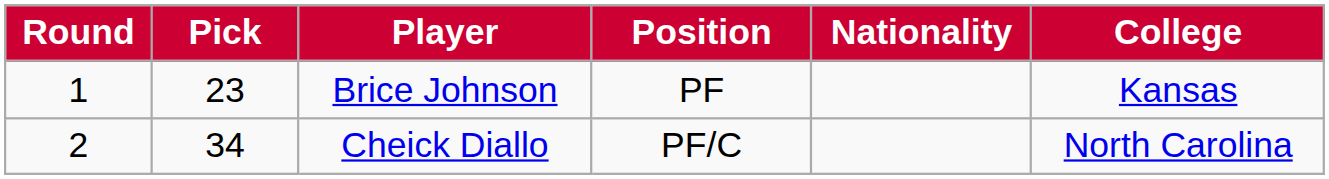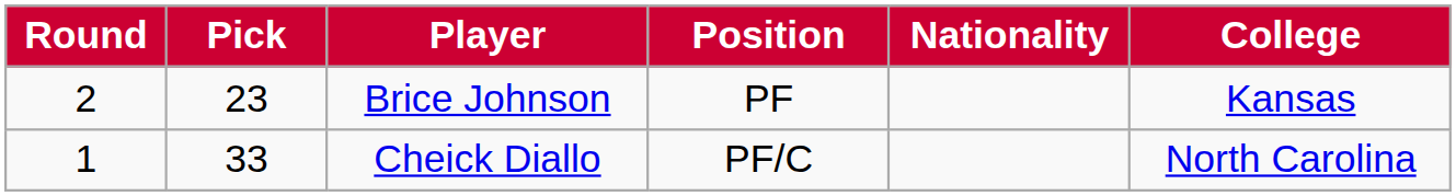 <table class="wikitable sortable sortable">
 <tr>
 <th style="background:#CC0033; color:white" width="10%">Round</th>
 <th style="background:#CC0033; color:white" width="10%">Pick</th>
 <th style="background:#CC0033; color:white" width="20%">Player</th>
 <th style="background:#CC0033; color:white" width="15%">Position</th>
 <th style="background:#CC0033; color:white" width="15%">Nationality</th>
 <th style="background:#CC0033; color:white"width="20%">College</th>
 </tr>
 <tr style="text-align: center">
-<td>1</td>
+<td>2</td>
 <td>23</td>
 <td><a href='#'>Brice Johnson</a></td>
 <td>PF</td>
 <td></td>
 <td><a href='#'>Kansas</a></td>
 </tr>
 <tr style="text-align: center">
-<td>2</td>
-<td>34</td>
+<td>1</td>
+<td>33</td>
 <td><a href='#'>Cheick Diallo</a></td>
 <td>PF/C</td>
 <td></td>
 <td><a href='#'>North Carolina</a></td>
 </tr>
 </table>
